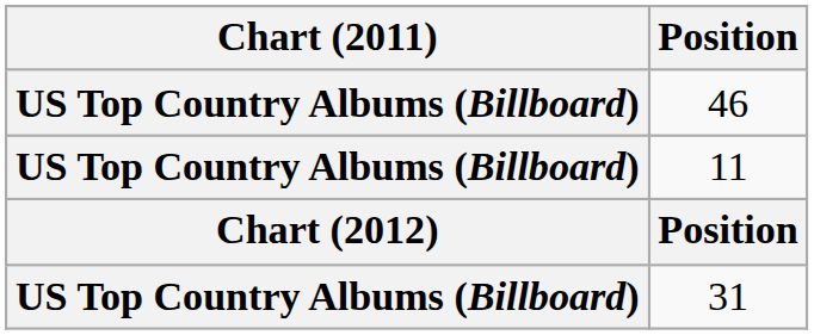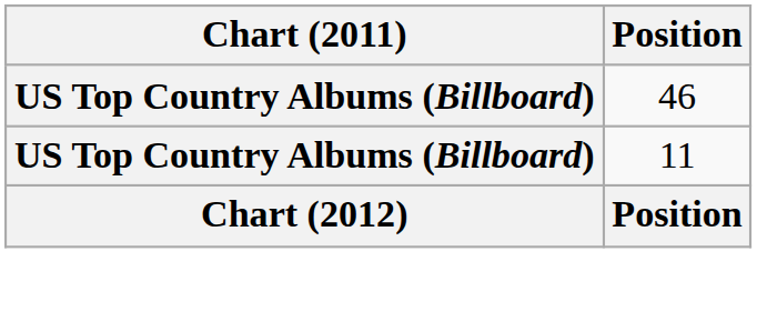 <table class="wikitable plainrowheaders" style="text-align:center">
 <tr>
 <th scope="col">Chart (2011)</th>
 <th scope="col">Position</th>
 </tr>
 <tr>
 <th scope="row">US Top Country Albums (<em>Billboard</em>)</th>
 <td>46</td>
 </tr>
 <tr>
 <th scope="row">US Top Country Albums (<em>Billboard</em>)</th>
 <td>11</td>
 </tr>
 <tr>
 <th scope="col">Chart (2012)</th>
 <th scope="col">Position</th>
 </tr>
-<tr>
-<th scope="row">US Top Country Albums (<em>Billboard</em>)</th>
-<td>31</td>
-</tr>
 </table>
